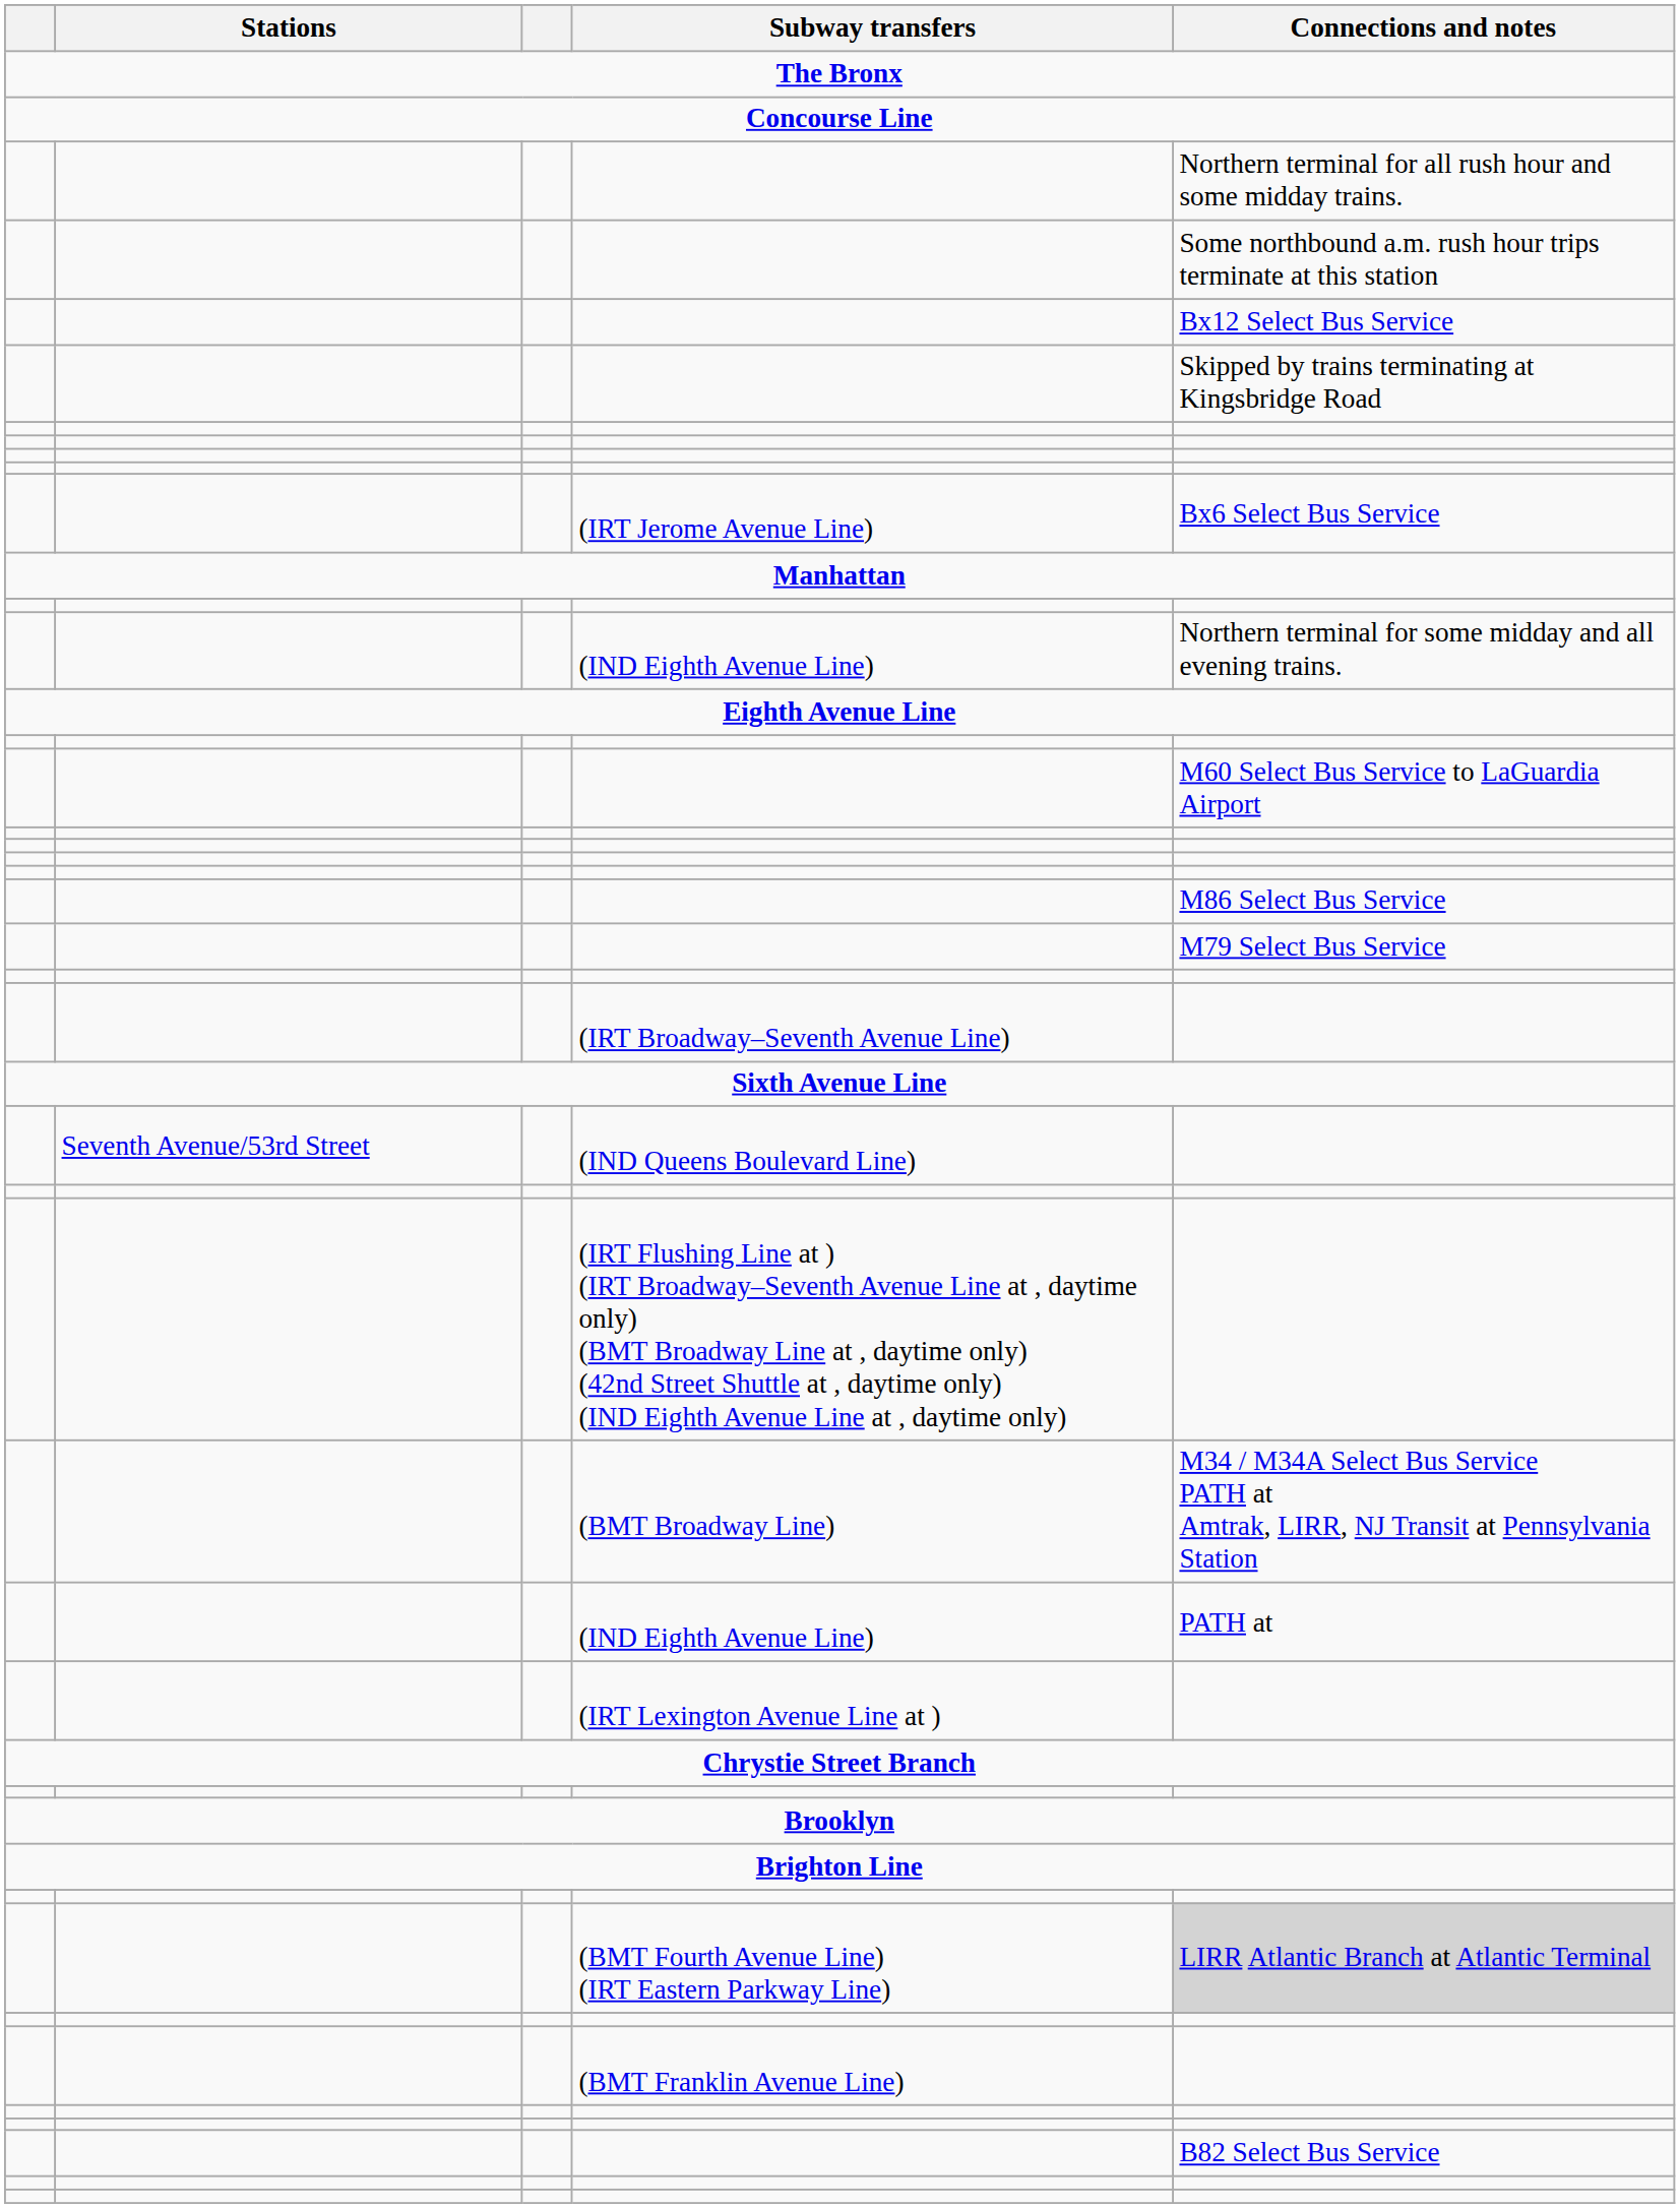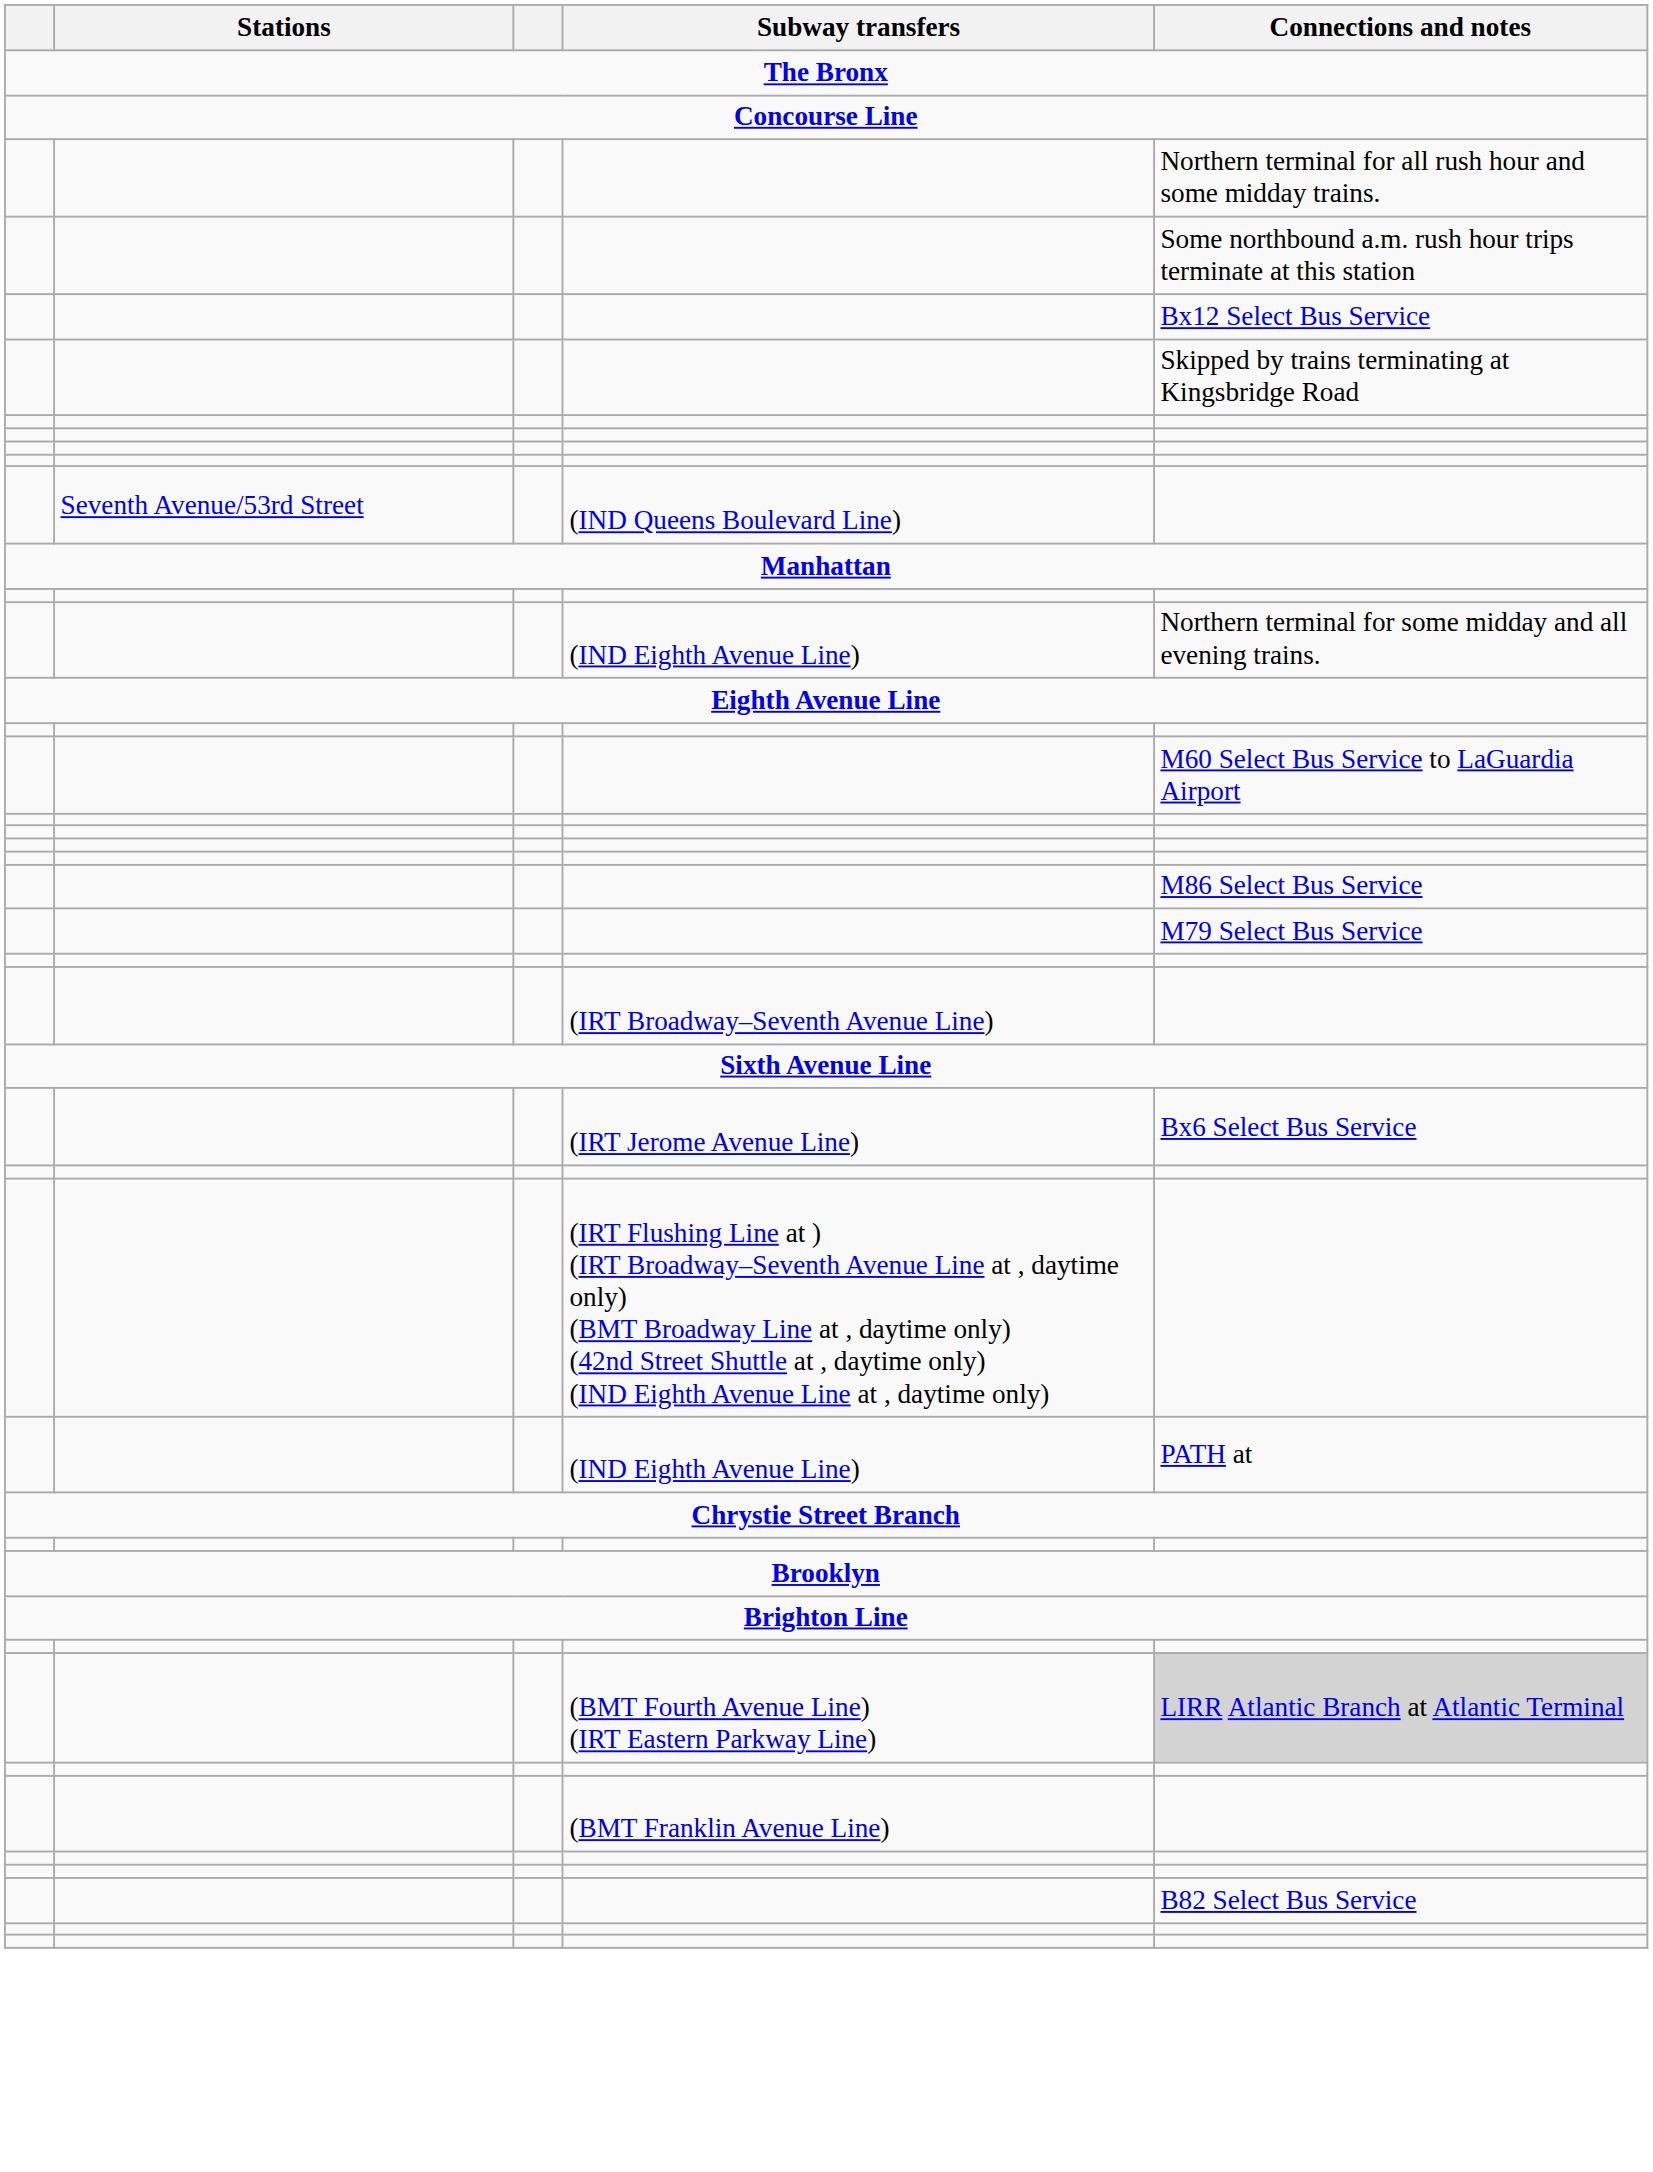 <table class="wikitable collapsible" style="font-size:90%" summary="Service information for the B train and its stations, including service times, ADA-accessibility, subway transfers, and non-subway connections.">
 <tr>
 <th width=3%></th>
 <th width=28%>Stations</th>
 <th width=3%></th>
 <th width=36%>Subway transfers</th>
 <th width=30%>Connections and notes</th>
 </tr>
 <tr>
 <td style="font-weight:bold; text-align:center" colspan=5><a href='#'>The Bronx</a></td>
 </tr>
 <tr>
 <td style="font-weight:bold; text-align:center" colspan=5><a href='#'>Concourse Line</a></td>
 </tr>
 <tr>
 <td align=center></td>
 <td></td>
 <td align=center></td>
 <td></td>
 <td>Northern terminal for all rush hour and some midday trains.</td>
 </tr>
 <tr>
 <td align=center></td>
 <td></td>
 <td align=center></td>
 <td></td>
 <td>Some northbound a.m. rush hour trips terminate at this station</td>
 </tr>
 <tr>
 <td align=center></td>
 <td></td>
 <td></td>
 <td></td>
 <td><a href='#'>Bx12 Select Bus Service</a></td>
 </tr>
 <tr>
 <td align=center></td>
 <td></td>
 <td></td>
 <td></td>
 <td>Skipped by trains terminating at Kingsbridge Road</td>
 </tr>
 <tr>
 <td align=center></td>
 <td></td>
 <td align=center></td>
 <td></td>
 <td></td>
 </tr>
 <tr>
 <td align=center></td>
 <td></td>
 <td></td>
 <td></td>
 <td></td>
 </tr>
 <tr>
 <td align=center></td>
 <td></td>
 <td></td>
 <td></td>
 <td></td>
 </tr>
 <tr>
 <td align=center></td>
 <td></td>
 <td></td>
 <td></td>
 <td></td>
 </tr>
 <tr>
 <td align=center></td>
+<td><a href='#'>Seventh Avenue/53rd Street</a></td>
 <td></td>
-<td align=center></td>
-<td><br> (<a href='#'>IRT Jerome Avenue Line</a>)</td>
-<td><a href='#'>Bx6 Select Bus Service</a></td>
+<td><br> (<a href='#'>IND Queens Boulevard Line</a>)</td>
+<td></td>
 </tr>
 <tr>
 <td style="font-weight:bold; text-align:center" colspan=5><a href='#'>Manhattan</a></td>
 </tr>
 <tr>
 <td align=center></td>
 <td></td>
 <td></td>
 <td></td>
 <td></td>
 </tr>
 <tr>
 <td align=center></td>
 <td></td>
 <td></td>
 <td><br> (<a href='#'>IND Eighth Avenue Line</a>)</td>
 <td>Northern terminal for some midday and all evening trains.</td>
 </tr>
 <tr>
 <td style="font-weight:bold; text-align:center" colspan=5><a href='#'>Eighth Avenue Line</a></td>
 </tr>
 <tr>
 <td align=center></td>
 <td></td>
 <td></td>
 <td></td>
 <td></td>
 </tr>
 <tr>
 <td align=center></td>
 <td></td>
 <td align=center></td>
 <td></td>
 <td><a href='#'>M60 Select Bus Service</a> to <a href='#'>LaGuardia Airport</a></td>
 </tr>
 <tr>
 <td align=center></td>
 <td></td>
 <td></td>
 <td></td>
 <td></td>
 </tr>
 <tr>
 <td align=center></td>
 <td></td>
 <td></td>
 <td></td>
 <td></td>
 </tr>
 <tr>
 <td align=center></td>
 <td></td>
 <td></td>
 <td></td>
 <td></td>
 </tr>
 <tr>
 <td align=center></td>
 <td></td>
 <td></td>
 <td></td>
 <td></td>
 </tr>
 <tr>
 <td align=center></td>
 <td></td>
 <td></td>
 <td></td>
 <td><a href='#'>M86 Select Bus Service</a></td>
 </tr>
 <tr>
 <td align=center></td>
 <td></td>
 <td></td>
 <td></td>
 <td><a href='#'>M79 Select Bus Service</a></td>
 </tr>
 <tr>
 <td align=center></td>
 <td></td>
 <td></td>
 <td></td>
 <td></td>
 </tr>
 <tr>
 <td align=center></td>
 <td></td>
 <td align=center></td>
 <td><br> (<a href='#'>IRT Broadway–Seventh Avenue Line</a>)</td>
 <td></td>
 </tr>
 <tr>
 <td style="font-weight:bold; text-align:center" colspan=5><a href='#'>Sixth Avenue Line</a></td>
 </tr>
 <tr>
 <td align=center></td>
-<td><a href='#'>Seventh Avenue/53rd Street</a></td>
 <td></td>
-<td><br> (<a href='#'>IND Queens Boulevard Line</a>)</td>
-<td></td>
+<td align=center></td>
+<td><br> (<a href='#'>IRT Jerome Avenue Line</a>)</td>
+<td><a href='#'>Bx6 Select Bus Service</a></td>
 </tr>
 <tr>
 <td align=center></td>
 <td></td>
 <td align=center></td>
 <td></td>
 <td></td>
 </tr>
 <tr>
 <td align=center></td>
 <td></td>
 <td align=center></td>
 <td><br> (<a href='#'>IRT Flushing Line</a> at )<br> (<a href='#'>IRT Broadway–Seventh Avenue Line</a> at , daytime only)<br> (<a href='#'>BMT Broadway Line</a> at , daytime only)<br> (<a href='#'>42nd Street Shuttle</a> at , daytime only)<br> (<a href='#'>IND Eighth Avenue Line</a> at , daytime only)</td>
 <td></td>
 </tr>
 <tr>
 <td align=center></td>
 <td></td>
 <td align=center></td>
-<td><br> (<a href='#'>BMT Broadway Line</a>)</td>
-<td><a href='#'>M34 / M34A Select Bus Service</a><br><a href='#'>PATH</a> at <br><a href='#'>Amtrak</a>, <a href='#'>LIRR</a>, <a href='#'>NJ Transit</a> at <a href='#'>Pennsylvania Station</a></td>
-</tr>
-<tr>
-<td align=center></td>
-<td></td>
-<td align=center></td>
 <td><br> (<a href='#'>IND Eighth Avenue Line</a>)</td>
 <td><a href='#'>PATH</a> at </td>
-</tr>
-<tr>
-<td align=center></td>
-<td></td>
-<td align=center></td>
-<td><br> (<a href='#'>IRT Lexington Avenue Line</a> at )</td>
-<td></td>
 </tr>
 <tr>
 <td style="font-weight:bold; text-align:center" colspan=5><a href='#'>Chrystie Street Branch</a></td>
 </tr>
 <tr>
 <td align=center></td>
 <td></td>
 <td></td>
 <td></td>
 <td></td>
 </tr>
 <tr>
 <td style="font-weight:bold; text-align:center" colspan=5><a href='#'>Brooklyn</a></td>
 </tr>
 <tr>
 <td style="font-weight:bold; text-align:center" colspan=5><a href='#'>Brighton Line</a></td>
 </tr>
 <tr>
 <td align=center></td>
 <td></td>
 <td align=center></td>
 <td></td>
 <td></td>
 </tr>
 <tr>
 <td align=center></td>
 <td></td>
 <td align=center></td>
 <td><br> (<a href='#'>BMT Fourth Avenue Line</a>)<br> (<a href='#'>IRT Eastern Parkway Line</a>)</td>
 <td style="background: lightgrey;"><a href='#'>LIRR</a> <a href='#'>Atlantic Branch</a> at <a href='#'>Atlantic Terminal</a></td>
 </tr>
 <tr>
 <td align=center></td>
 <td></td>
 <td></td>
 <td></td>
 <td></td>
 </tr>
 <tr>
 <td align=center></td>
 <td></td>
 <td align=center></td>
 <td><br> (<a href='#'>BMT Franklin Avenue Line</a>)</td>
 <td></td>
 </tr>
 <tr>
 <td align=center></td>
 <td></td>
 <td></td>
 <td></td>
 <td></td>
 </tr>
 <tr>
 <td align=center></td>
 <td></td>
 <td></td>
 <td></td>
 <td></td>
 </tr>
 <tr>
 <td align=center></td>
 <td></td>
 <td align=center></td>
 <td></td>
 <td><a href='#'>B82 Select Bus Service</a></td>
 </tr>
 <tr>
 <td align=center></td>
 <td></td>
 <td></td>
 <td></td>
 <td></td>
 </tr>
 <tr>
 <td align=center></td>
 <td></td>
 <td></td>
 <td></td>
 <td></td>
 </tr>
 </table>
